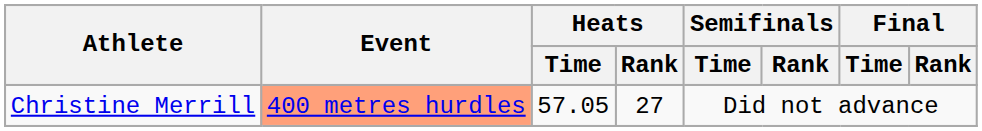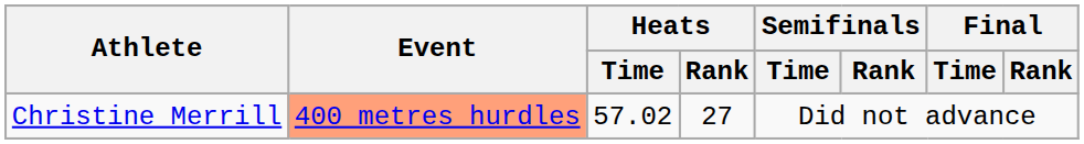 <table class=wikitable style="font-size:90%">
 <tr>
 <th rowspan="2">Athlete</th>
 <th rowspan="2">Event</th>
 <th colspan="2">Heats</th>
 <th colspan="2">Semifinals</th>
 <th colspan="2">Final</th>
 </tr>
 <tr>
 <th>Time</th>
 <th>Rank</th>
 <th>Time</th>
 <th>Rank</th>
 <th>Time</th>
 <th>Rank</th>
 </tr>
 <tr>
 <td><a href='#'>Christine Merrill</a></td>
 <td style="background: lightsalmon;"><a href='#'>400 metres hurdles</a></td>
-<td align=center>57.05</td>
+<td align=center>57.02</td>
 <td align=center>27</td>
 <td align=center colspan=4>Did not advance</td>
 </tr>
 </table>
